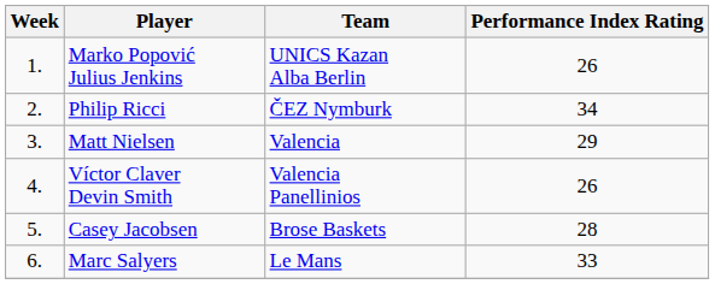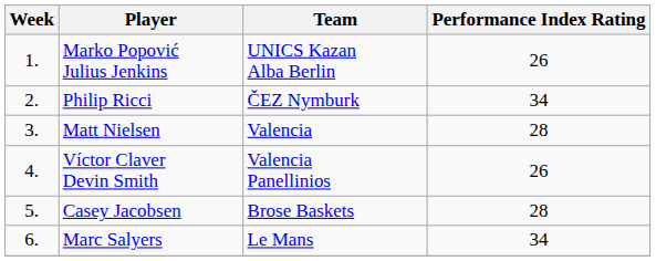 <table class="wikitable sortable" style="text-align: center;">
 <tr>
 <th align="center">Week</th>
 <th align="center" width=150>Player</th>
 <th align="center" width=150>Team</th>
 <th align="center">Performance Index Rating</th>
 </tr>
 <tr>
 <td>1.</td>
 <td align="left"> <a href='#'>Marko Popović</a><br> <a href='#'>Julius Jenkins</a></td>
 <td align="left"> <a href='#'>UNICS Kazan</a><br> <a href='#'>Alba Berlin</a></td>
 <td>26</td>
 </tr>
 <tr>
 <td>2.</td>
 <td align="left"> <a href='#'>Philip Ricci</a></td>
 <td align="left"> <a href='#'>ČEZ Nymburk</a></td>
 <td>34</td>
 </tr>
 <tr>
 <td>3.</td>
 <td align="left"> <a href='#'>Matt Nielsen</a></td>
 <td align="left"> <a href='#'>Valencia</a></td>
-<td>29</td>
+<td>28</td>
 </tr>
 <tr>
 <td>4.</td>
 <td align="left"> <a href='#'>Víctor Claver</a><br> <a href='#'>Devin Smith</a></td>
 <td align="left"> <a href='#'>Valencia</a><br> <a href='#'>Panellinios</a></td>
 <td>26</td>
 </tr>
 <tr>
 <td>5.</td>
 <td align="left"> <a href='#'>Casey Jacobsen</a></td>
 <td align="left"> <a href='#'>Brose Baskets</a></td>
 <td>28</td>
 </tr>
 <tr>
 <td>6.</td>
 <td align="left"> <a href='#'>Marc Salyers</a></td>
 <td align="left"> <a href='#'>Le Mans</a></td>
-<td>33</td>
+<td>34</td>
 </tr>
 <tr>
 </tr>
 </table>
